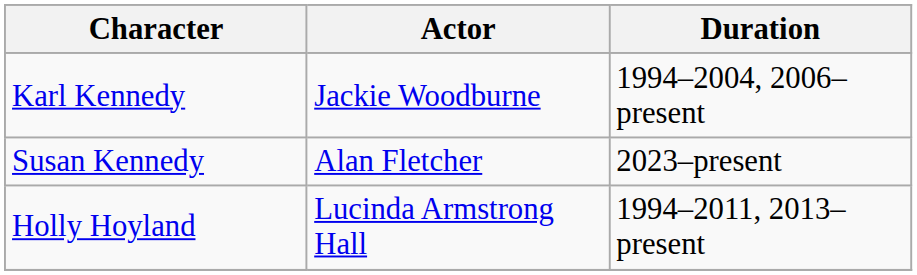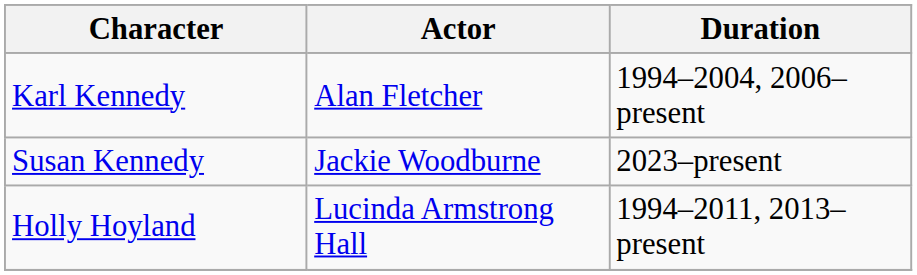 <table class="wikitable">
 <tr>
 <th style="width:150px;">Character</th>
 <th style="width:150px;">Actor</th>
 <th style="width:150px;">Duration</th>
 </tr>
 <tr>
 <td><a href='#'>Karl Kennedy</a></td>
-<td><a href='#'>Jackie Woodburne</a></td>
+<td><a href='#'>Alan Fletcher</a></td>
 <td>1994–2004, 2006–present</td>
 </tr>
 <tr>
 <td><a href='#'>Susan Kennedy</a></td>
-<td><a href='#'>Alan Fletcher</a></td>
+<td><a href='#'>Jackie Woodburne</a></td>
 <td>2023–present</td>
 </tr>
 <tr>
 <td><a href='#'>Holly Hoyland</a></td>
 <td><a href='#'>Lucinda Armstrong Hall</a></td>
 <td>1994–2011, 2013–present</td>
 </tr>
 <tr>
 </tr>
 </table>
